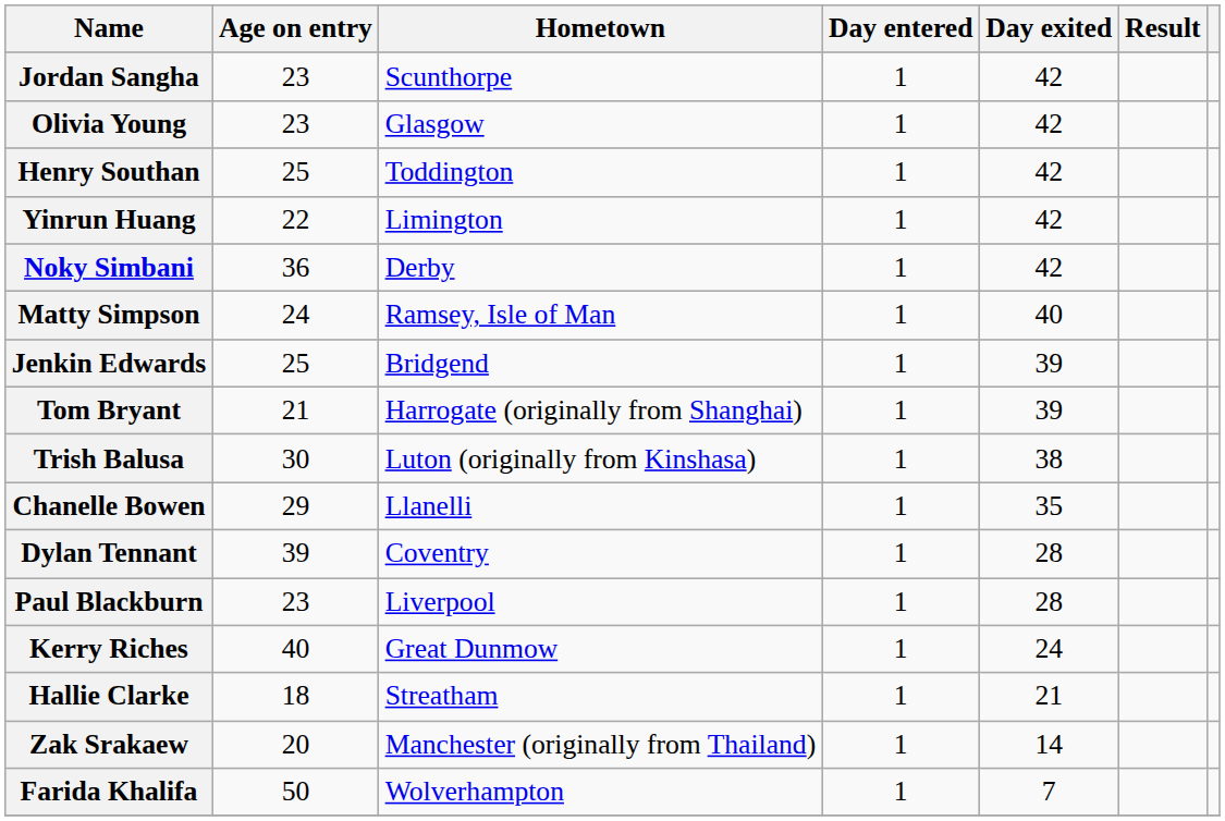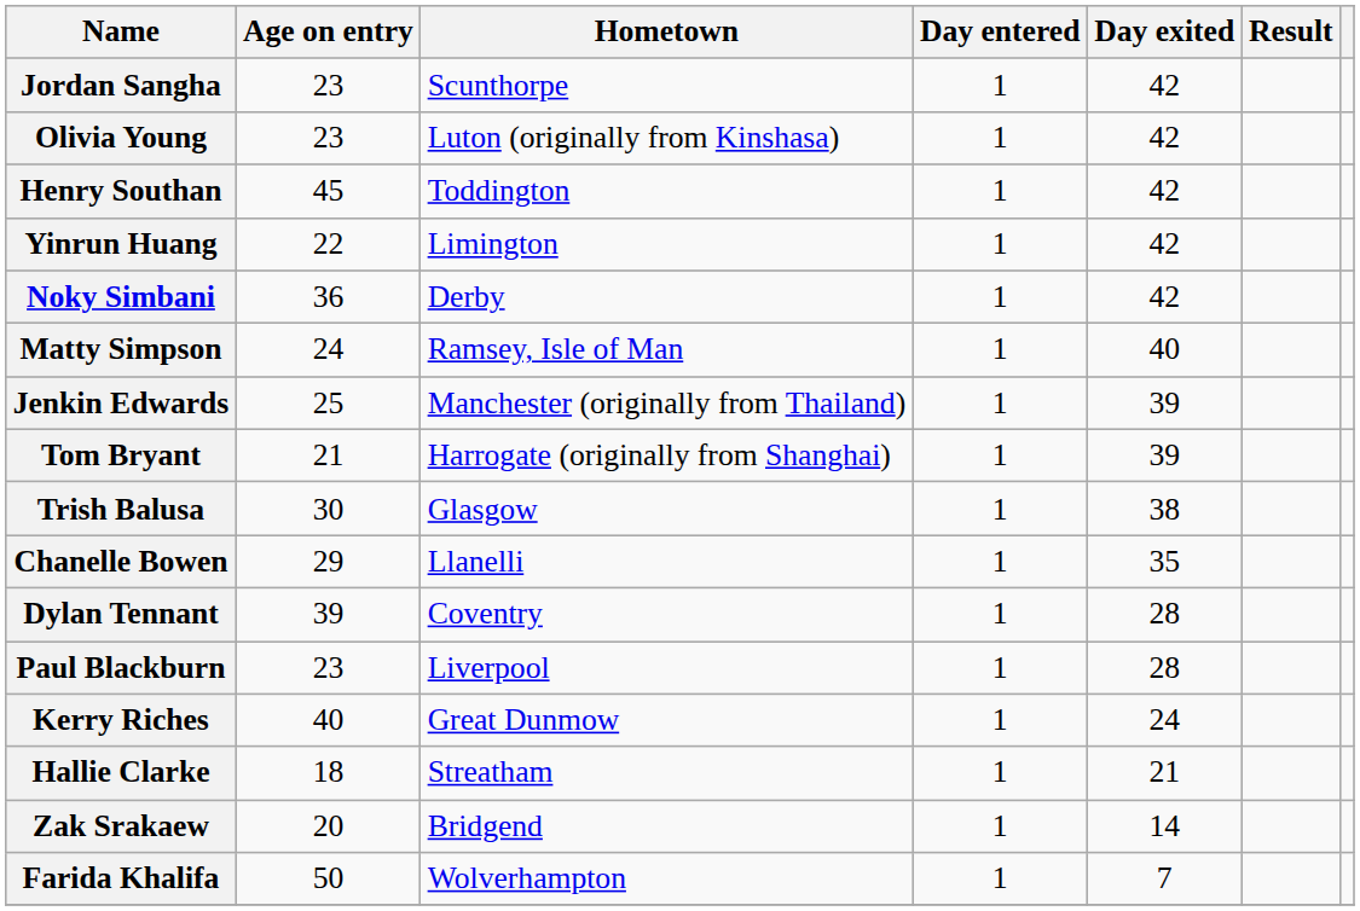 <table class="wikitable sortable" style="text-align:left; line-height:20px; width:auto;">
 <tr>
 <th scope="col">Name</th>
 <th scope="col">Age on entry</th>
 <th scope="col">Hometown</th>
 <th scope="col">Day entered</th>
 <th scope="col">Day exited</th>
 <th scope="col">Result</th>
 <th scope="col"></th>
 </tr>
 <tr>
 <th scope="row">Jordan Sangha</th>
 <td align="center">23</td>
 <td><a href='#'>Scunthorpe</a></td>
 <td align="center">1</td>
 <td align="center">42</td>
 <td></td>
 <td align="center"></td>
 </tr>
 <tr>
 <th scope="row">Olivia Young</th>
 <td align="center">23</td>
-<td><a href='#'>Glasgow</a></td>
+<td><a href='#'>Luton</a> (originally from <a href='#'>Kinshasa</a>)</td>
 <td align="center">1</td>
 <td align="center">42</td>
 <td></td>
 <td align="center"></td>
 </tr>
 <tr>
 <th scope="row">Henry Southan</th>
-<td align="center">25</td>
+<td align="center">45</td>
 <td><a href='#'>Toddington</a></td>
 <td align="center">1</td>
 <td align="center">42</td>
 <td></td>
 <td align="center"></td>
 </tr>
 <tr>
 <th scope="row">Yinrun Huang</th>
 <td align="center">22</td>
 <td><a href='#'>Limington</a></td>
 <td align="center">1</td>
 <td align="center">42</td>
 <td></td>
 <td align="center"></td>
 </tr>
 <tr>
 <th scope="row"><a href='#'>Noky Simbani</a></th>
 <td align="center">36</td>
 <td><a href='#'>Derby</a></td>
 <td align="center">1</td>
 <td align="center">42</td>
 <td></td>
 <td align="center"></td>
 </tr>
 <tr>
 <th scope="row">Matty Simpson</th>
 <td align="center">24</td>
 <td><a href='#'>Ramsey, Isle of Man</a></td>
 <td align="center">1</td>
 <td align="center">40</td>
 <td></td>
 <td align="center"></td>
 </tr>
 <tr>
 <th scope="row">Jenkin Edwards</th>
 <td align="center">25</td>
-<td><a href='#'>Bridgend</a></td>
+<td><a href='#'>Manchester</a> (originally from <a href='#'>Thailand</a>)</td>
 <td align="center">1</td>
 <td align="center">39</td>
 <td></td>
 <td align="center"></td>
 </tr>
 <tr>
 <th scope="row">Tom Bryant</th>
 <td align="center">21</td>
 <td><a href='#'>Harrogate</a> (originally from <a href='#'>Shanghai</a>)</td>
 <td align="center">1</td>
 <td align="center">39</td>
 <td></td>
 <td align="center"></td>
 </tr>
 <tr>
 <th scope="row">Trish Balusa</th>
 <td align="center">30</td>
-<td><a href='#'>Luton</a> (originally from <a href='#'>Kinshasa</a>)</td>
+<td><a href='#'>Glasgow</a></td>
 <td align="center">1</td>
 <td align="center">38</td>
 <td></td>
 <td align="center"></td>
 </tr>
 <tr>
 <th scope="row">Chanelle Bowen</th>
 <td align="center">29</td>
 <td><a href='#'>Llanelli</a></td>
 <td align="center">1</td>
 <td align="center">35</td>
 <td></td>
 <td align="center"></td>
 </tr>
 <tr>
 <th scope="row">Dylan Tennant</th>
 <td align="center">39</td>
 <td><a href='#'>Coventry</a></td>
 <td align="center">1</td>
 <td align="center">28</td>
 <td></td>
 <td align="center"></td>
 </tr>
 <tr>
 <th scope="row">Paul Blackburn</th>
 <td align="center">23</td>
 <td><a href='#'>Liverpool</a></td>
 <td align="center">1</td>
 <td align="center">28</td>
 <td></td>
 <td align="center"></td>
 </tr>
 <tr>
 <th scope="row">Kerry Riches</th>
 <td align="center">40</td>
 <td><a href='#'>Great Dunmow</a></td>
 <td align="center">1</td>
 <td align="center">24</td>
 <td></td>
 <td align="center"></td>
 </tr>
 <tr>
 <th scope="row">Hallie Clarke</th>
 <td align="center">18</td>
 <td><a href='#'>Streatham</a></td>
 <td align="center">1</td>
 <td align="center">21</td>
 <td></td>
 <td align="center"></td>
 </tr>
 <tr>
 <th scope="row">Zak Srakaew</th>
 <td align="center">20</td>
-<td><a href='#'>Manchester</a> (originally from <a href='#'>Thailand</a>)</td>
+<td><a href='#'>Bridgend</a></td>
 <td align="center">1</td>
 <td align="center">14</td>
 <td></td>
 <td align="center"></td>
 </tr>
 <tr>
 <th scope="row">Farida Khalifa</th>
 <td align="center">50</td>
 <td><a href='#'>Wolverhampton</a></td>
 <td align="center">1</td>
 <td align="center">7</td>
 <td></td>
 <td align="center"></td>
 </tr>
 <tr>
 </tr>
 </table>
